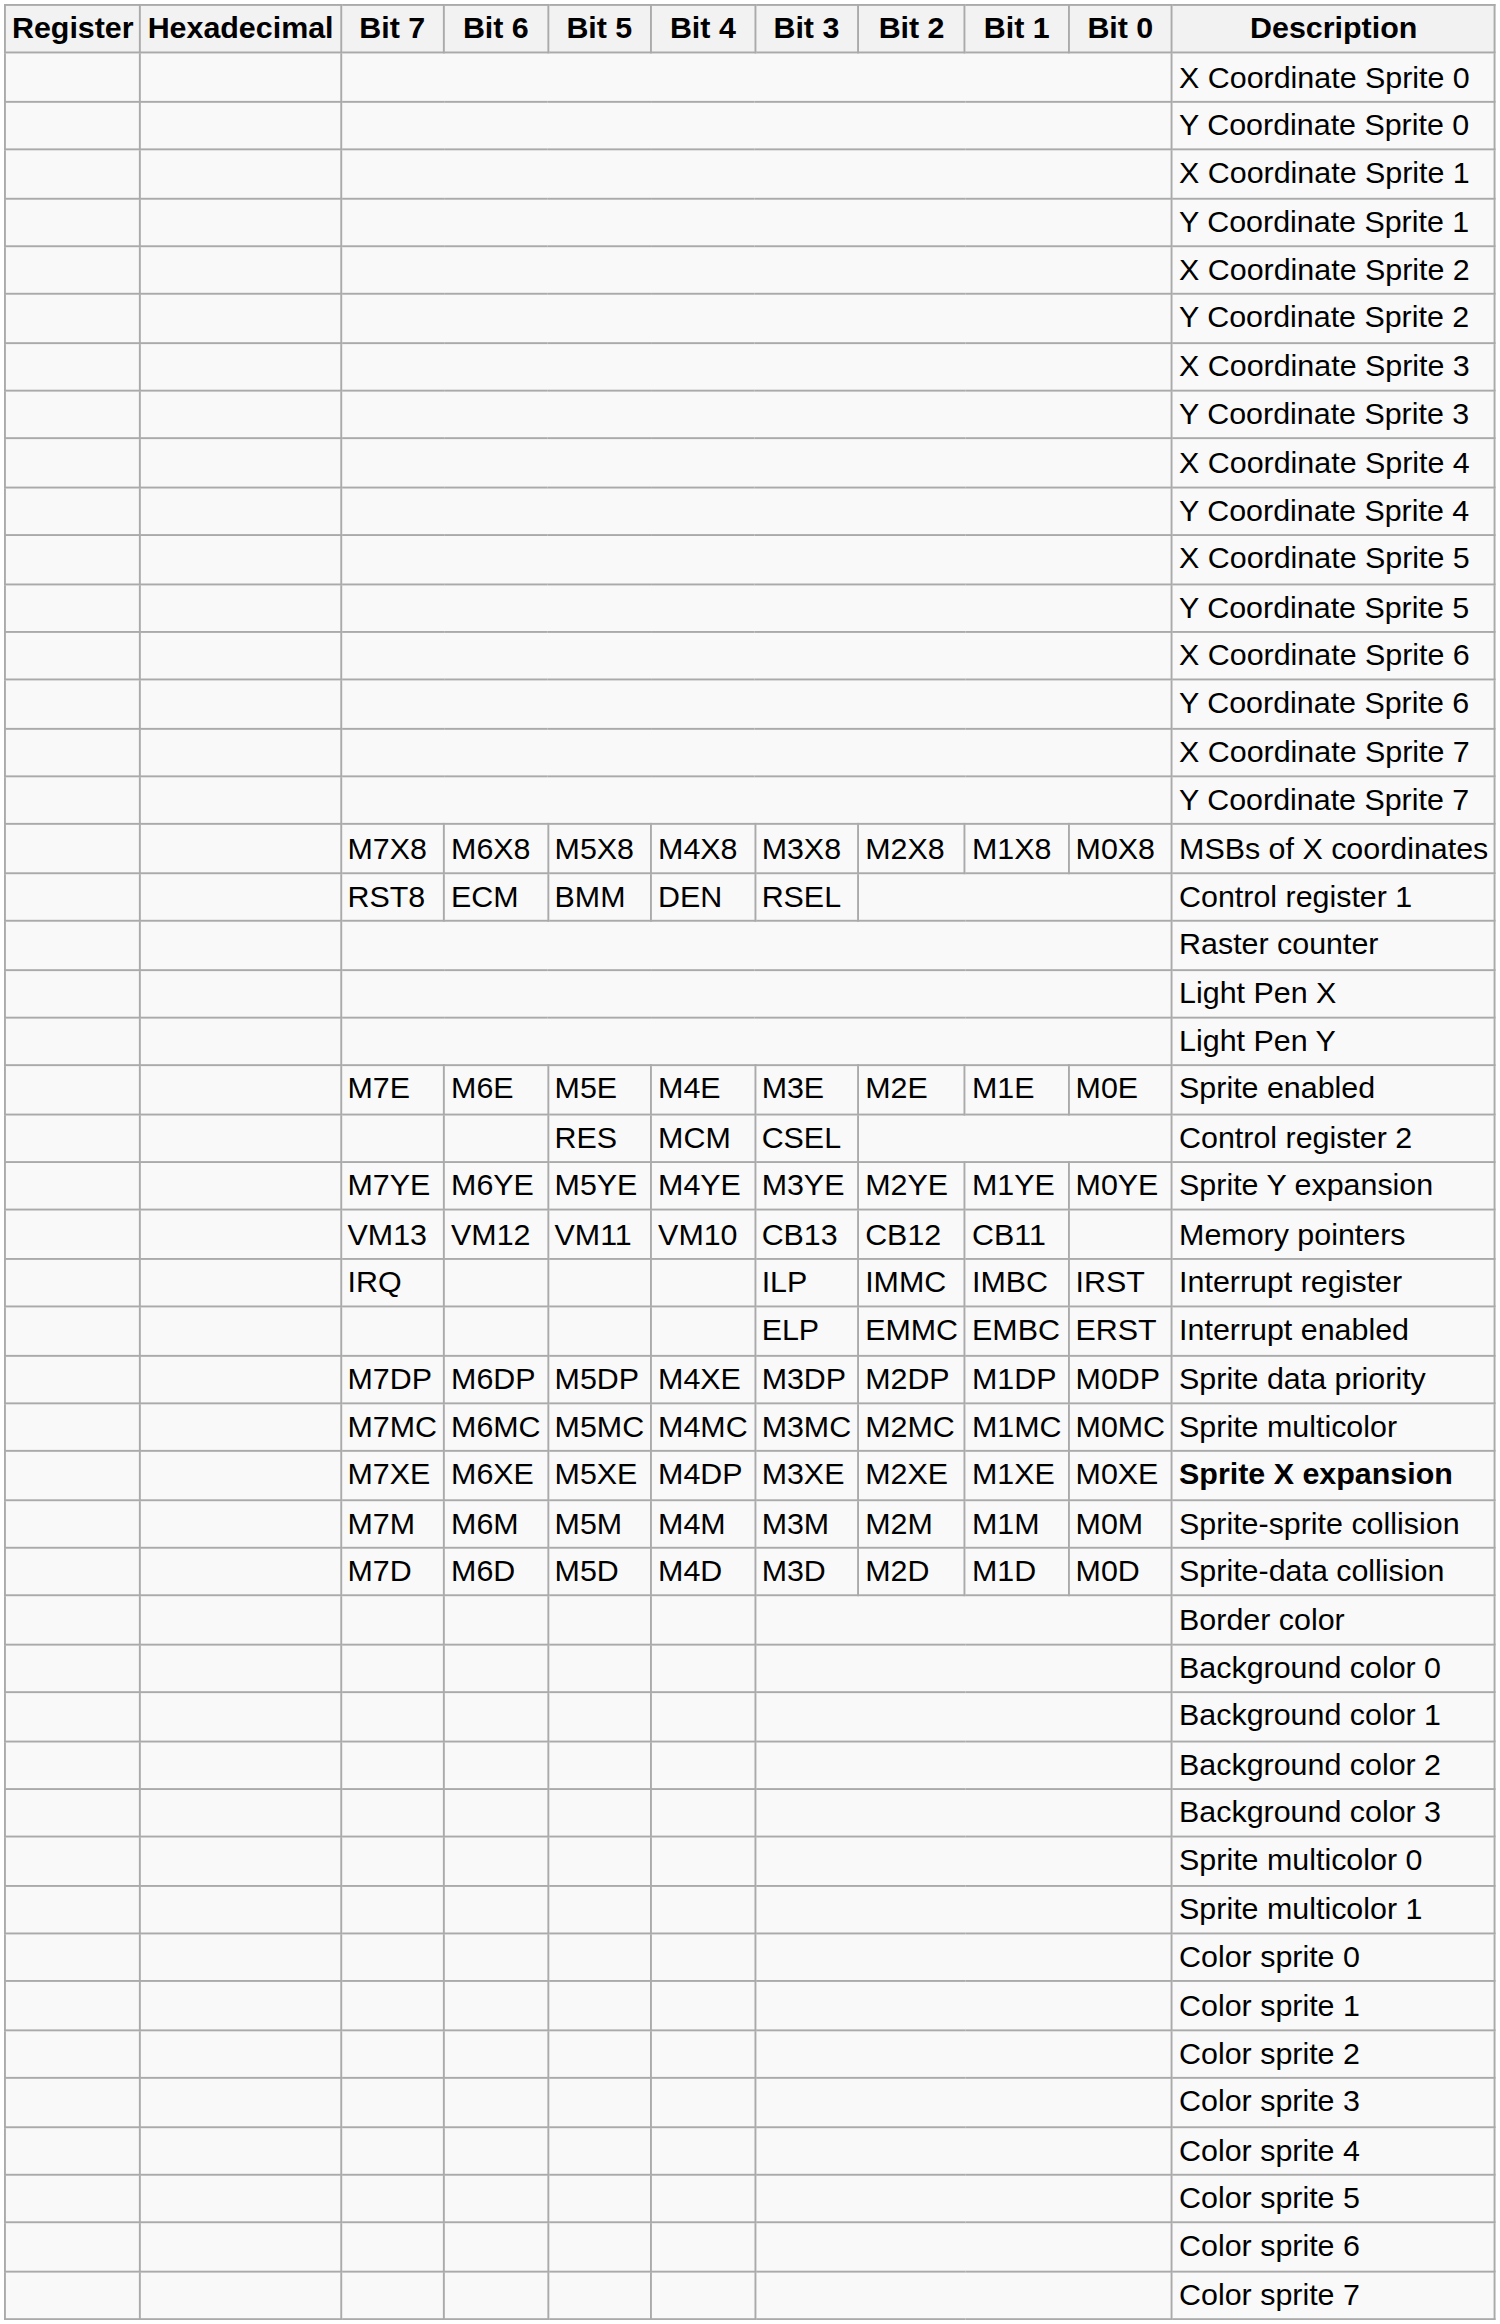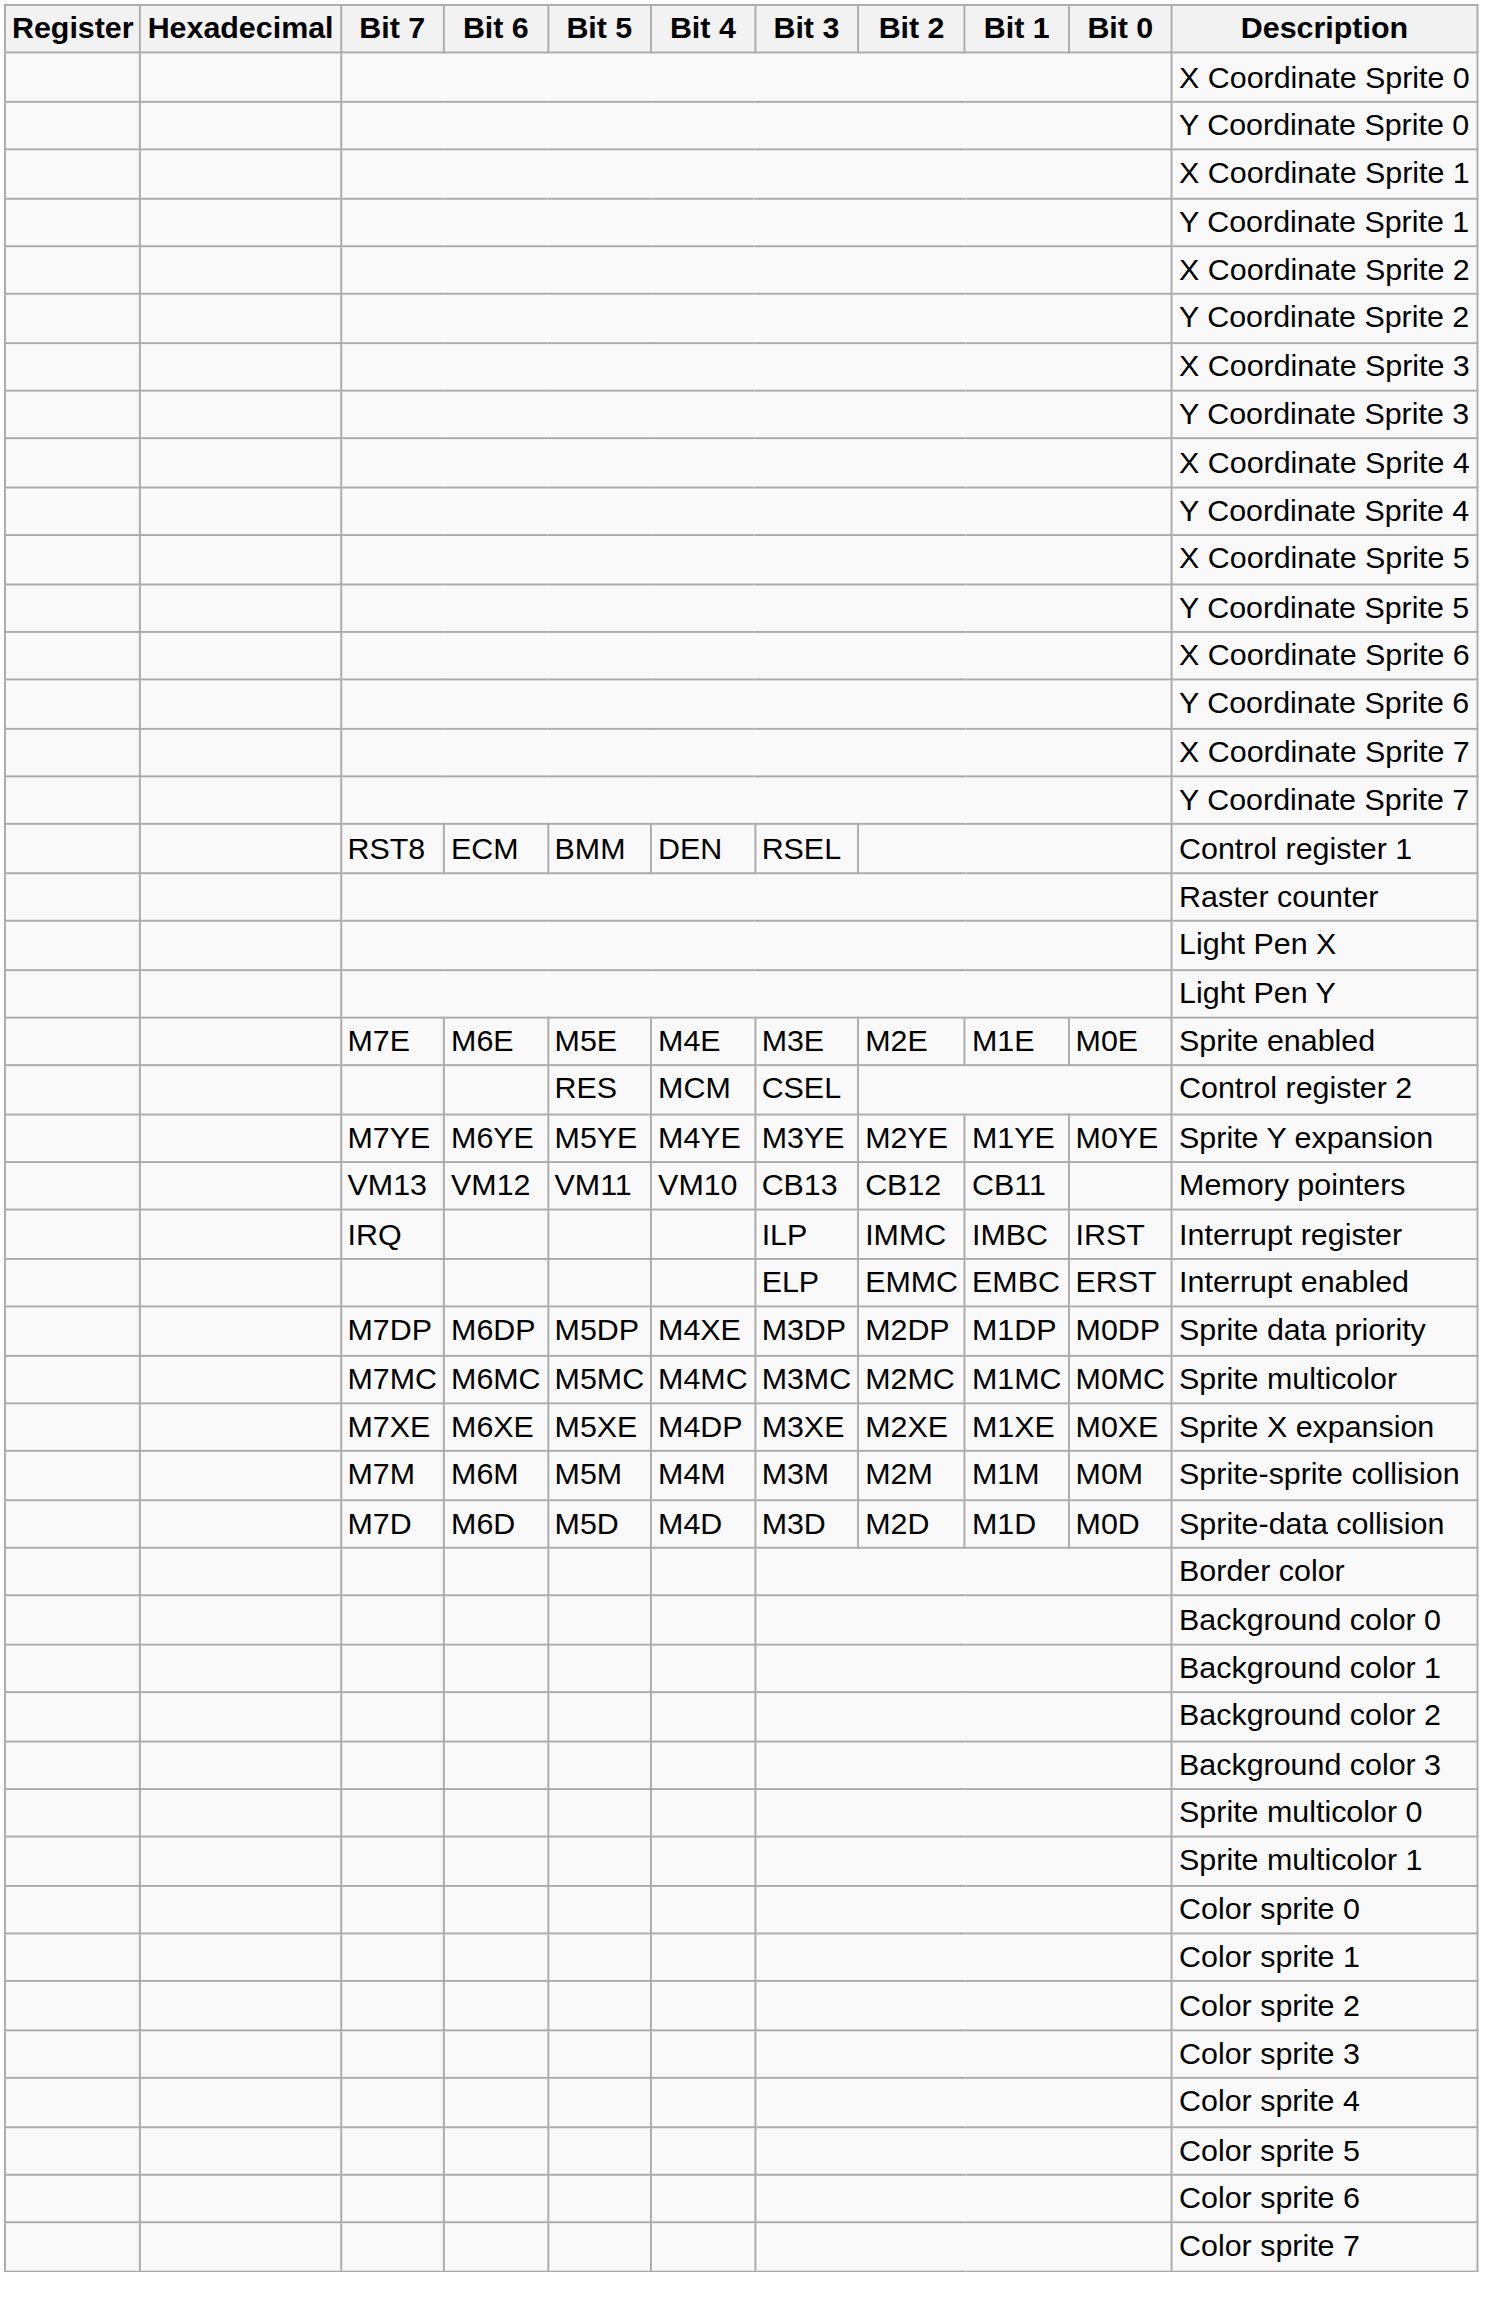 <table class="wikitable">
 <tr>
 <th>Register</th>
 <th>Hexadecimal</th>
 <th>Bit 7</th>
 <th>Bit 6</th>
 <th>Bit 5</th>
 <th>Bit 4</th>
 <th>Bit 3</th>
 <th>Bit 2</th>
 <th>Bit 1</th>
 <th>Bit 0</th>
 <th>Description</th>
 </tr>
 <tr>
 <td></td>
 <td></td>
 <td colspan="8"><br></td>
 <td>X Coordinate Sprite 0</td>
 </tr>
 <tr>
 <td></td>
 <td></td>
 <td colspan="8"><br></td>
 <td>Y Coordinate Sprite 0</td>
 </tr>
 <tr>
 <td></td>
 <td></td>
 <td colspan="8"><br></td>
 <td>X Coordinate Sprite 1</td>
 </tr>
 <tr>
 <td></td>
 <td></td>
 <td colspan="8"><br></td>
 <td>Y Coordinate Sprite 1</td>
 </tr>
 <tr>
 <td></td>
 <td></td>
 <td colspan="8"><br></td>
 <td>X Coordinate Sprite 2</td>
 </tr>
 <tr>
 <td></td>
 <td></td>
 <td colspan="8"><br></td>
 <td>Y Coordinate Sprite 2</td>
 </tr>
 <tr>
 <td></td>
 <td></td>
 <td colspan="8"><br></td>
 <td>X Coordinate Sprite 3</td>
 </tr>
 <tr>
 <td></td>
 <td></td>
 <td colspan="8"><br></td>
 <td>Y Coordinate Sprite 3</td>
 </tr>
 <tr>
 <td></td>
 <td></td>
 <td colspan="8"><br></td>
 <td>X Coordinate Sprite 4</td>
 </tr>
 <tr>
 <td></td>
 <td></td>
 <td colspan="8"><br></td>
 <td>Y Coordinate Sprite 4</td>
 </tr>
 <tr>
 <td></td>
 <td></td>
 <td colspan="8"><br></td>
 <td>X Coordinate Sprite 5</td>
 </tr>
 <tr>
 <td></td>
 <td></td>
 <td colspan="8"><br></td>
 <td>Y Coordinate Sprite 5</td>
 </tr>
 <tr>
 <td></td>
 <td></td>
 <td colspan="8"><br></td>
 <td>X Coordinate Sprite 6</td>
 </tr>
 <tr>
 <td></td>
 <td></td>
 <td colspan="8"><br></td>
 <td>Y Coordinate Sprite 6</td>
 </tr>
 <tr>
 <td></td>
 <td></td>
 <td colspan="8"><br></td>
 <td>X Coordinate Sprite 7</td>
 </tr>
 <tr>
 <td></td>
 <td></td>
 <td colspan="8"><br></td>
 <td>Y Coordinate Sprite 7</td>
-</tr>
-<tr>
-<td></td>
-<td></td>
-<td>M7X8</td>
-<td>M6X8</td>
-<td>M5X8</td>
-<td>M4X8</td>
-<td>M3X8</td>
-<td>M2X8</td>
-<td>M1X8</td>
-<td>M0X8</td>
-<td>MSBs of X coordinates</td>
 </tr>
 <tr>
 <td></td>
 <td></td>
 <td>RST8</td>
 <td>ECM</td>
 <td>BMM</td>
 <td>DEN</td>
 <td>RSEL</td>
 <td colspan="3"><br></td>
 <td>Control register 1</td>
 </tr>
 <tr>
 <td></td>
 <td></td>
 <td colspan="8"><br></td>
 <td>Raster counter</td>
 </tr>
 <tr>
 <td></td>
 <td></td>
 <td colspan="8"><br></td>
 <td>Light Pen X</td>
 </tr>
 <tr>
 <td></td>
 <td></td>
 <td colspan="8"><br></td>
 <td>Light Pen Y</td>
 </tr>
 <tr>
 <td></td>
 <td></td>
 <td>M7E</td>
 <td>M6E</td>
 <td>M5E</td>
 <td>M4E</td>
 <td>M3E</td>
 <td>M2E</td>
 <td>M1E</td>
 <td>M0E</td>
 <td>Sprite enabled</td>
 </tr>
 <tr>
 <td></td>
 <td></td>
 <td></td>
 <td></td>
 <td>RES</td>
 <td>MCM</td>
 <td>CSEL</td>
 <td colspan="3"><br></td>
 <td>Control register 2</td>
 </tr>
 <tr>
 <td></td>
 <td></td>
 <td>M7YE</td>
 <td>M6YE</td>
 <td>M5YE</td>
 <td>M4YE</td>
 <td>M3YE</td>
 <td>M2YE</td>
 <td>M1YE</td>
 <td>M0YE</td>
 <td>Sprite Y expansion</td>
 </tr>
 <tr>
 <td></td>
 <td></td>
 <td>VM13</td>
 <td>VM12</td>
 <td>VM11</td>
 <td>VM10</td>
 <td>CB13</td>
 <td>CB12</td>
 <td>CB11</td>
 <td></td>
 <td>Memory pointers</td>
 </tr>
 <tr>
 <td></td>
 <td></td>
 <td>IRQ</td>
 <td></td>
 <td></td>
 <td></td>
 <td>ILP</td>
 <td>IMMC</td>
 <td>IMBC</td>
 <td>IRST</td>
 <td>Interrupt register</td>
 </tr>
 <tr>
 <td></td>
 <td></td>
 <td></td>
 <td></td>
 <td></td>
 <td></td>
 <td>ELP</td>
 <td>EMMC</td>
 <td>EMBC</td>
 <td>ERST</td>
 <td>Interrupt enabled</td>
 </tr>
 <tr>
 <td></td>
 <td></td>
 <td>M7DP</td>
 <td>M6DP</td>
 <td>M5DP</td>
 <td>M4XE</td>
 <td>M3DP</td>
 <td>M2DP</td>
 <td>M1DP</td>
 <td>M0DP</td>
 <td>Sprite data priority</td>
 </tr>
 <tr>
 <td></td>
 <td></td>
 <td>M7MC</td>
 <td>M6MC</td>
 <td>M5MC</td>
 <td>M4MC</td>
 <td>M3MC</td>
 <td>M2MC</td>
 <td>M1MC</td>
 <td>M0MC</td>
 <td>Sprite multicolor</td>
 </tr>
 <tr>
 <td></td>
 <td></td>
 <td>M7XE</td>
 <td>M6XE</td>
 <td>M5XE</td>
 <td>M4DP</td>
 <td>M3XE</td>
 <td>M2XE</td>
 <td>M1XE</td>
 <td>M0XE</td>
-<td><strong>Sprite X expansion</strong></td>
+<td>Sprite X expansion</td>
 </tr>
 <tr>
 <td></td>
 <td></td>
 <td>M7M</td>
 <td>M6M</td>
 <td>M5M</td>
 <td>M4M</td>
 <td>M3M</td>
 <td>M2M</td>
 <td>M1M</td>
 <td>M0M</td>
 <td>Sprite-sprite collision</td>
 </tr>
 <tr>
 <td></td>
 <td></td>
 <td>M7D</td>
 <td>M6D</td>
 <td>M5D</td>
 <td>M4D</td>
 <td>M3D</td>
 <td>M2D</td>
 <td>M1D</td>
 <td>M0D</td>
 <td>Sprite-data collision</td>
 </tr>
 <tr>
 <td></td>
 <td></td>
 <td></td>
 <td></td>
 <td></td>
 <td></td>
 <td colspan="4"><br></td>
 <td>Border color</td>
 </tr>
 <tr>
 <td></td>
 <td></td>
 <td></td>
 <td></td>
 <td></td>
 <td></td>
 <td colspan="4"><br></td>
 <td>Background color 0</td>
 </tr>
 <tr>
 <td></td>
 <td></td>
 <td></td>
 <td></td>
 <td></td>
 <td></td>
 <td colspan="4"><br></td>
 <td>Background color 1</td>
 </tr>
 <tr>
 <td></td>
 <td></td>
 <td></td>
 <td></td>
 <td></td>
 <td></td>
 <td colspan="4"><br></td>
 <td>Background color 2</td>
 </tr>
 <tr>
 <td></td>
 <td></td>
 <td></td>
 <td></td>
 <td></td>
 <td></td>
 <td colspan="4"><br></td>
 <td>Background color 3</td>
 </tr>
 <tr>
 <td></td>
 <td></td>
 <td></td>
 <td></td>
 <td></td>
 <td></td>
 <td colspan="4"><br></td>
 <td>Sprite multicolor 0</td>
 </tr>
 <tr>
 <td></td>
 <td></td>
 <td></td>
 <td></td>
 <td></td>
 <td></td>
 <td colspan="4"><br></td>
 <td>Sprite multicolor 1</td>
 </tr>
 <tr>
 <td></td>
 <td></td>
 <td></td>
 <td></td>
 <td></td>
 <td></td>
 <td colspan="4"><br></td>
 <td>Color sprite 0</td>
 </tr>
 <tr>
 <td></td>
 <td></td>
 <td></td>
 <td></td>
 <td></td>
 <td></td>
 <td colspan="4"><br></td>
 <td>Color sprite 1</td>
 </tr>
 <tr>
 <td></td>
 <td></td>
 <td></td>
 <td></td>
 <td></td>
 <td></td>
 <td colspan="4"><br></td>
 <td>Color sprite 2</td>
 </tr>
 <tr>
 <td></td>
 <td></td>
 <td></td>
 <td></td>
 <td></td>
 <td></td>
 <td colspan="4"><br></td>
 <td>Color sprite 3</td>
 </tr>
 <tr>
 <td></td>
 <td></td>
 <td></td>
 <td></td>
 <td></td>
 <td></td>
 <td colspan="4"><br></td>
 <td>Color sprite 4</td>
 </tr>
 <tr>
 <td></td>
 <td></td>
 <td></td>
 <td></td>
 <td></td>
 <td></td>
 <td colspan="4"><br></td>
 <td>Color sprite 5</td>
 </tr>
 <tr>
 <td></td>
 <td></td>
 <td></td>
 <td></td>
 <td></td>
 <td></td>
 <td colspan="4"><br></td>
 <td>Color sprite 6</td>
 </tr>
 <tr>
 <td></td>
 <td></td>
 <td></td>
 <td></td>
 <td></td>
 <td></td>
 <td colspan="4"><br></td>
 <td>Color sprite 7</td>
 </tr>
 </table>
